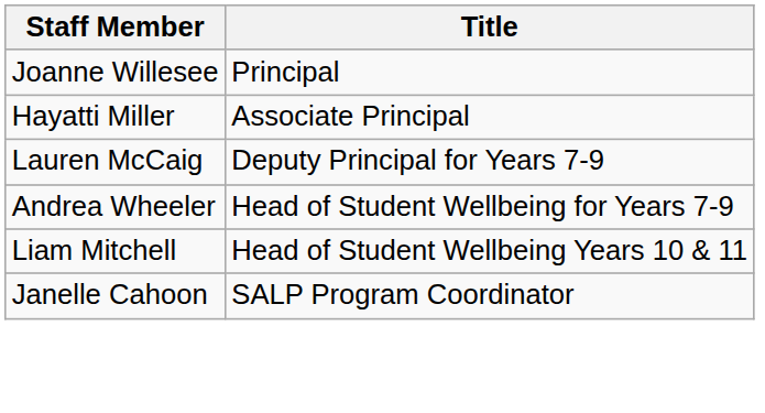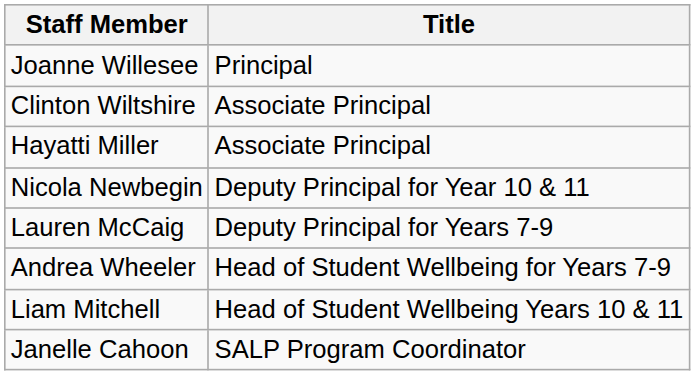 <table class="wikitable">
 <tr>
 <th>Staff Member</th>
 <th>Title</th>
 </tr>
 <tr>
 <td>Joanne Willesee</td>
 <td>Principal</td>
 </tr>
 <tr>
+<td>Clinton Wiltshire</td>
+<td>Associate Principal</td>
+</tr>
+<tr>
 <td>Hayatti Miller</td>
 <td>Associate Principal</td>
+</tr>
+<tr>
+<td>Nicola Newbegin</td>
+<td>Deputy Principal for Year 10 & 11</td>
 </tr>
 <tr>
 <td>Lauren McCaig</td>
 <td>Deputy Principal for Years 7-9</td>
 </tr>
 <tr>
 <td>Andrea Wheeler</td>
 <td>Head of Student Wellbeing for Years 7-9</td>
 </tr>
 <tr>
 <td>Liam Mitchell</td>
 <td>Head of Student Wellbeing Years 10 & 11</td>
 </tr>
 <tr>
 <td>Janelle Cahoon</td>
 <td>SALP Program Coordinator</td>
 </tr>
 </table>
